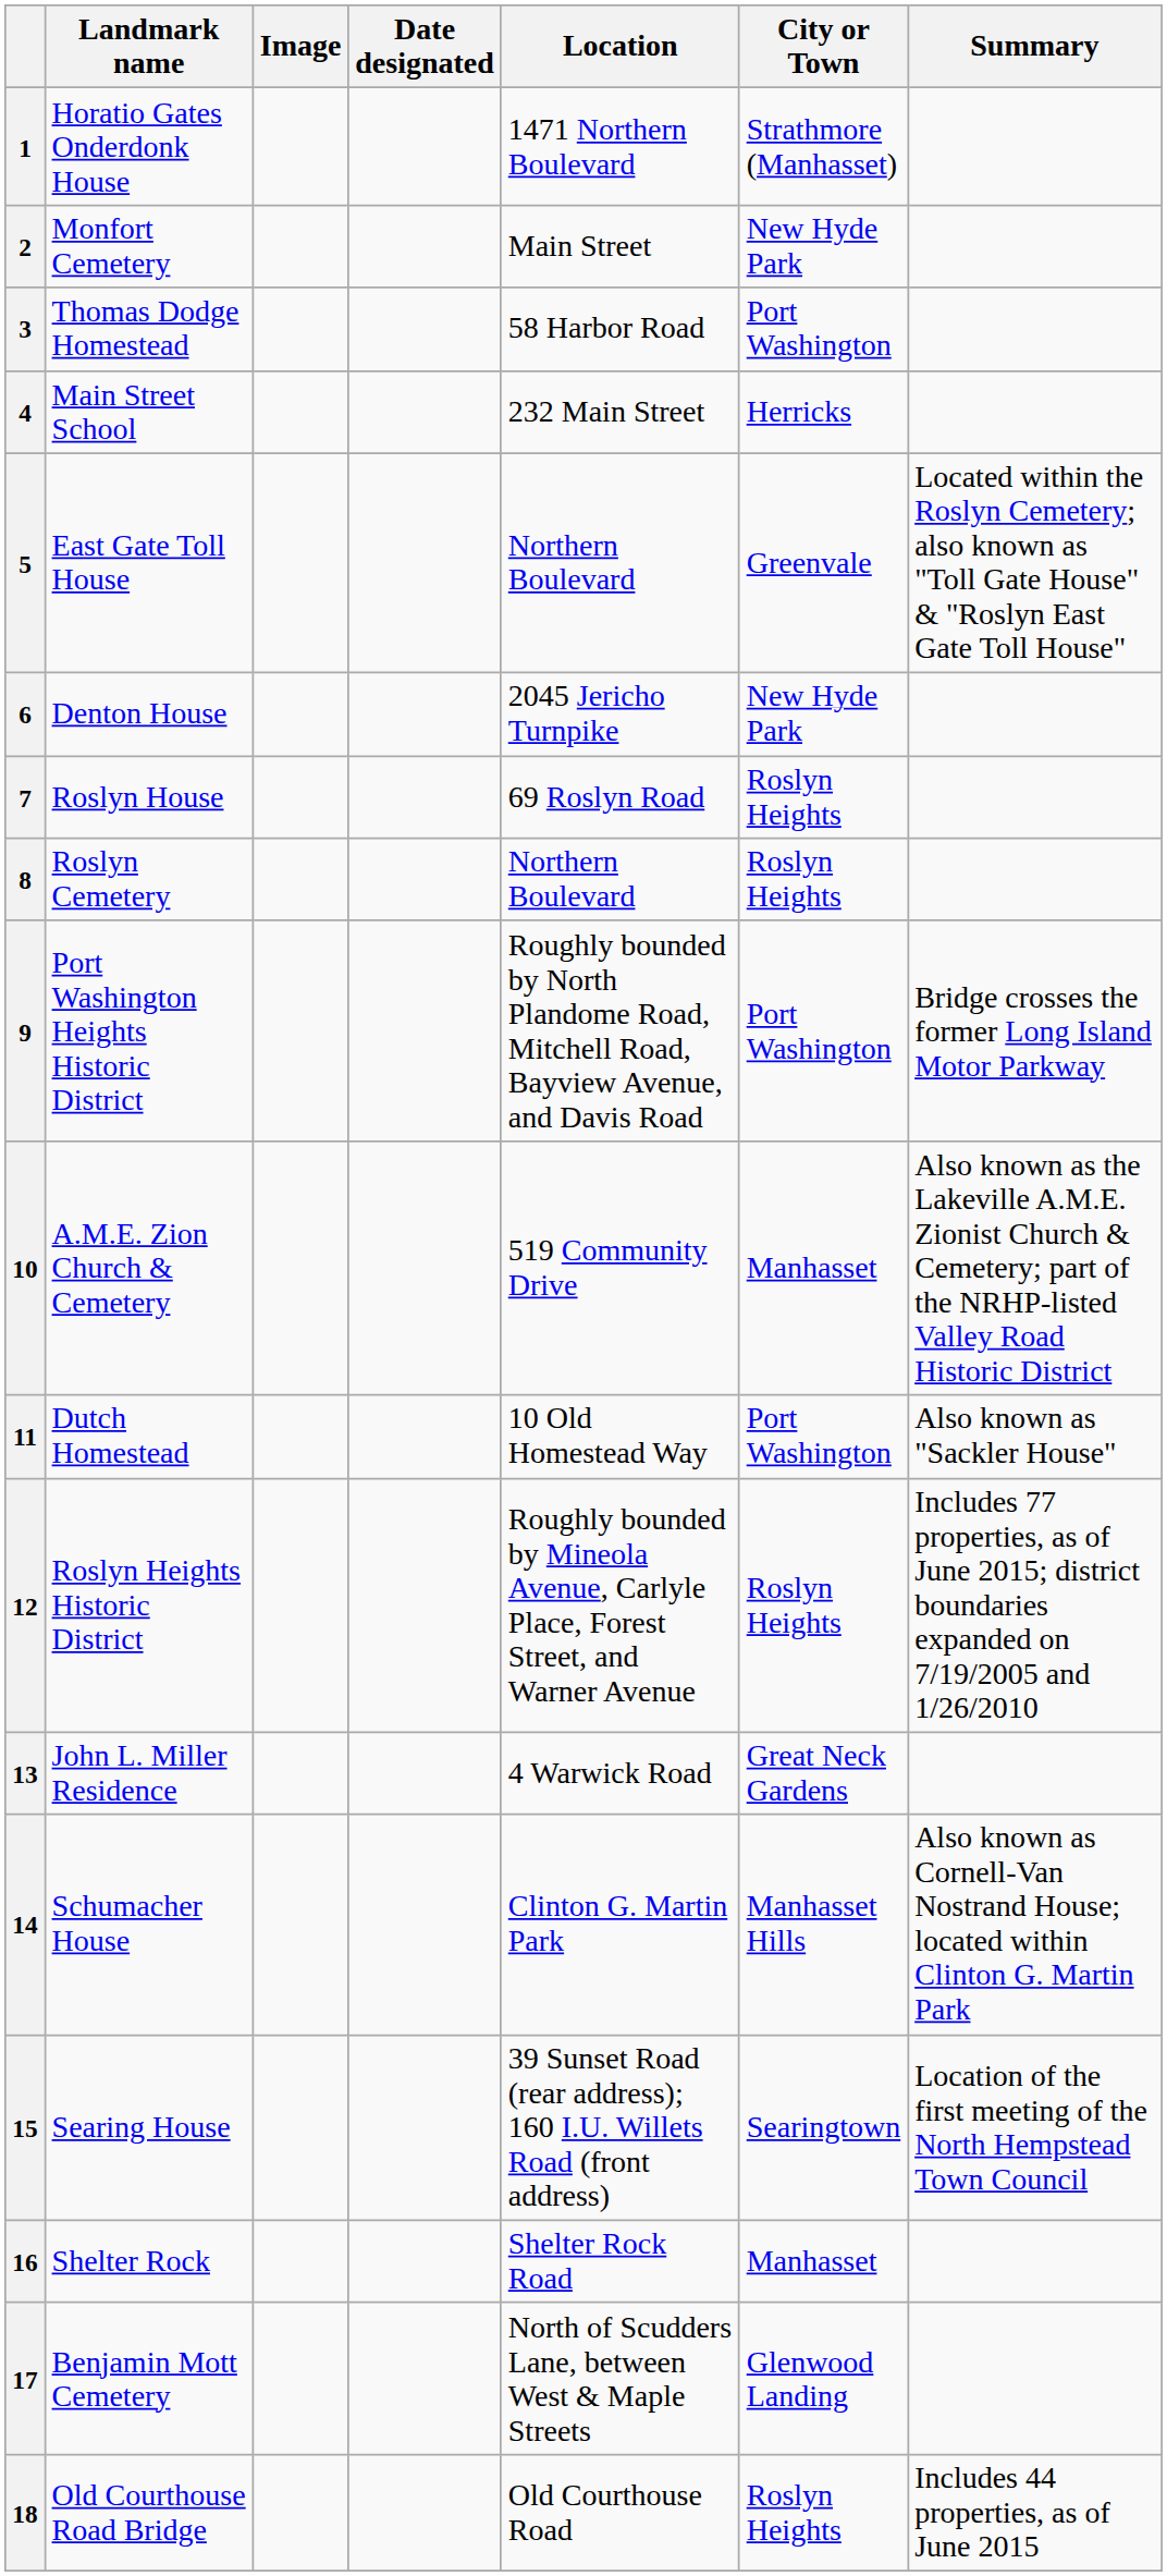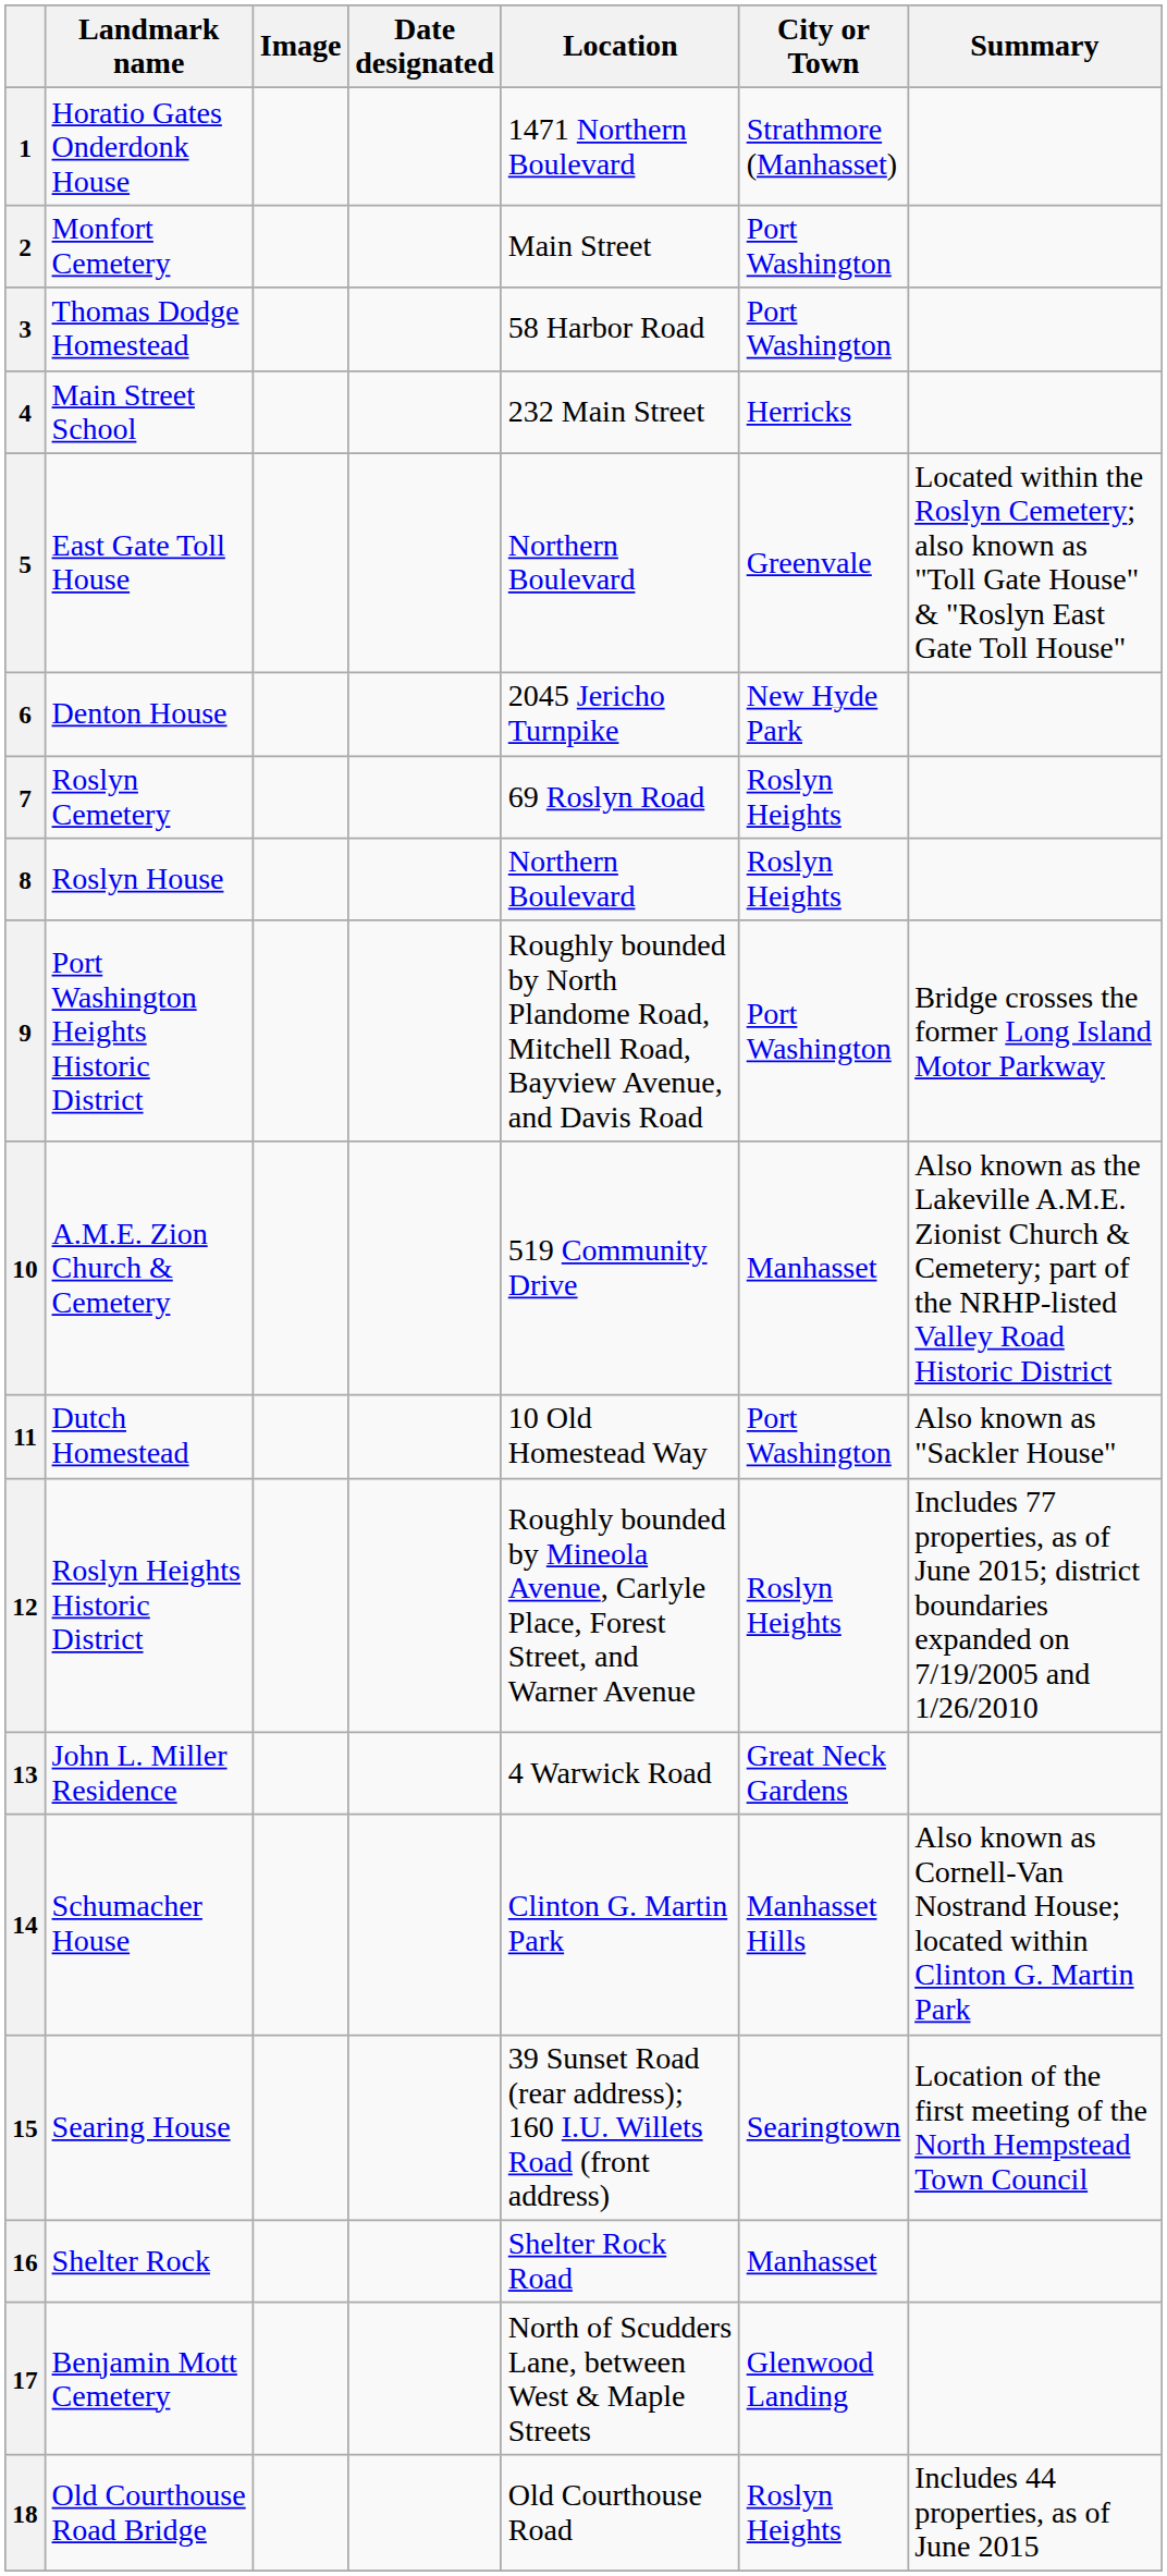 <table class="wikitable sortable">
 <tr>
 <th></th>
 <th width="18%"><strong>Landmark name</strong></th>
 <th class="unsortable" width="8%"><strong>Image</strong></th>
 <th width="10%"><strong>Date designated</strong></th>
 <th><strong>Location</strong></th>
 <th width="8%"><strong>City or Town</strong></th>
 <th class="unsortable"><strong>Summary</strong></th>
 </tr>
 <tr>
 <th><small>1</small></th>
 <td><a href='#'>Horatio Gates Onderdonk House</a></td>
 <td></td>
 <td></td>
 <td>1471 <a href='#'>Northern Boulevard</a><br><small></small></td>
 <td><a href='#'>Strathmore</a> (<a href='#'>Manhasset</a>)</td>
 <td></td>
 </tr>
 <tr>
 <th><small>2</small></th>
 <td><a href='#'>Monfort Cemetery</a></td>
 <td></td>
 <td></td>
 <td>Main Street<br><small></small></td>
-<td><a href='#'>New Hyde Park</a></td>
+<td><a href='#'>Port Washington</a></td>
 <td></td>
 </tr>
 <tr>
 <th><small>3</small></th>
 <td><a href='#'>Thomas Dodge Homestead</a></td>
 <td></td>
 <td></td>
 <td>58 Harbor Road<br><small></small></td>
 <td><a href='#'>Port Washington</a></td>
 <td></td>
 </tr>
 <tr>
 <th><small>4</small></th>
 <td><a href='#'>Main Street School</a></td>
 <td></td>
 <td></td>
 <td>232 Main Street<br><small></small></td>
 <td><a href='#'>Herricks</a></td>
 <td></td>
 </tr>
 <tr>
 <th><small>5</small></th>
 <td><a href='#'>East Gate Toll House</a></td>
 <td></td>
 <td></td>
 <td><a href='#'>Northern Boulevard</a><br><small></small></td>
 <td><a href='#'>Greenvale</a></td>
 <td>Located within the <a href='#'>Roslyn Cemetery</a>; also known as "Toll Gate House" & "Roslyn East Gate Toll House"</td>
 </tr>
 <tr>
 <th><small>6</small></th>
 <td><a href='#'>Denton House</a></td>
 <td></td>
 <td></td>
 <td>2045 <a href='#'>Jericho Turnpike</a></td>
 <td><a href='#'>New Hyde Park</a></td>
 <td></td>
 </tr>
 <tr>
 <th><small>7</small></th>
-<td><a href='#'>Roslyn House</a></td>
+<td><a href='#'>Roslyn Cemetery</a></td>
 <td></td>
 <td></td>
 <td>69 <a href='#'>Roslyn Road</a><br><small></small></td>
 <td><a href='#'>Roslyn Heights</a></td>
 <td></td>
 </tr>
 <tr>
 <th><small>8</small></th>
-<td><a href='#'>Roslyn Cemetery</a></td>
+<td><a href='#'>Roslyn House</a></td>
 <td></td>
 <td></td>
 <td><a href='#'>Northern Boulevard</a><br><small></small></td>
 <td><a href='#'>Roslyn Heights</a></td>
 <td></td>
 </tr>
 <tr>
 <th><small>9</small></th>
 <td><a href='#'>Port Washington Heights Historic District</a></td>
 <td></td>
 <td></td>
 <td>Roughly bounded by North Plandome Road, Mitchell Road, Bayview Avenue, and Davis Road</td>
 <td><a href='#'>Port Washington</a></td>
 <td>Bridge crosses the former <a href='#'>Long Island Motor Parkway</a></td>
 </tr>
 <tr>
 <th><small>10</small></th>
 <td><a href='#'>A.M.E. Zion Church & Cemetery</a></td>
 <td></td>
 <td></td>
 <td>519 <a href='#'>Community Drive</a><br><small></small></td>
 <td><a href='#'>Manhasset</a></td>
 <td>Also known as the Lakeville A.M.E. Zionist Church & Cemetery; part of the NRHP-listed <a href='#'>Valley Road Historic District</a></td>
 </tr>
 <tr>
 <th><small>11</small></th>
 <td><a href='#'>Dutch Homestead</a></td>
 <td></td>
 <td></td>
 <td>10 Old Homestead Way</td>
 <td><a href='#'>Port Washington</a></td>
 <td>Also known as "Sackler House"</td>
 </tr>
 <tr>
 <th><small>12</small></th>
 <td><a href='#'>Roslyn Heights Historic District</a></td>
 <td></td>
 <td></td>
 <td>Roughly bounded by <a href='#'>Mineola Avenue</a>, Carlyle Place, Forest Street, and Warner Avenue</td>
 <td><a href='#'>Roslyn Heights</a></td>
 <td>Includes 77 properties, as of June 2015; district boundaries expanded on 7/19/2005 and 1/26/2010</td>
 </tr>
 <tr>
 <th><small>13</small></th>
 <td><a href='#'>John L. Miller Residence</a></td>
 <td></td>
 <td></td>
 <td>4 Warwick Road</td>
 <td><a href='#'>Great Neck Gardens</a></td>
 <td></td>
 </tr>
 <tr>
 <th><small>14</small></th>
 <td><a href='#'>Schumacher House</a></td>
 <td></td>
 <td></td>
 <td><a href='#'>Clinton G. Martin Park</a><br><small></small></td>
 <td><a href='#'>Manhasset Hills</a></td>
 <td>Also known as Cornell-Van Nostrand House; located within <a href='#'>Clinton G. Martin Park</a></td>
 </tr>
 <tr>
 <th><small>15</small></th>
 <td><a href='#'>Searing House</a></td>
 <td></td>
 <td></td>
 <td>39 Sunset Road (rear address); 160 <a href='#'>I.U. Willets Road</a> (front address)</td>
 <td><a href='#'>Searingtown</a></td>
 <td>Location of the first meeting of the <a href='#'>North Hempstead Town Council</a></td>
 </tr>
 <tr>
 <th><small>16</small></th>
 <td><a href='#'>Shelter Rock</a></td>
 <td></td>
 <td></td>
 <td><a href='#'>Shelter Rock Road</a></td>
 <td><a href='#'>Manhasset</a></td>
 <td></td>
 </tr>
 <tr>
 <th><small>17</small></th>
 <td><a href='#'>Benjamin Mott Cemetery</a></td>
 <td></td>
 <td></td>
 <td>North of Scudders Lane, between West & Maple Streets</td>
 <td><a href='#'>Glenwood Landing</a></td>
 <td></td>
 </tr>
 <tr>
 <th><small>18</small></th>
 <td><a href='#'>Old Courthouse Road Bridge</a></td>
 <td></td>
 <td></td>
 <td>Old Courthouse Road</td>
 <td><a href='#'>Roslyn Heights</a></td>
 <td>Includes 44 properties, as of June 2015</td>
 </tr>
 <tr>
 </tr>
 </table>
